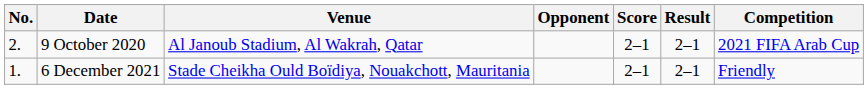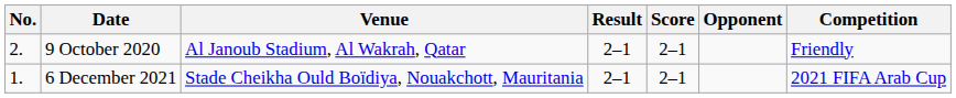 <table class="wikitable" style="font-size:100%;">
 <tr>
 <th>No.</th>
 <th>Date</th>
 <th>Venue</th>
+<th>Result</th>
+<th>Score</th>
 <th>Opponent</th>
-<th>Score</th>
-<th>Result</th>
 <th>Competition</th>
 </tr>
 <tr>
 <td>2.</td>
 <td>9 October 2020</td>
 <td><a href='#'>Al Janoub Stadium</a>, <a href='#'>Al Wakrah</a>, <a href='#'>Qatar</a></td>
+<td align="center">2–1</td>
+<td align=center>2–1</td>
 <td></td>
-<td align=center>2–1</td>
-<td align="center">2–1</td>
-<td><a href='#'>2021 FIFA Arab Cup</a></td>
+<td><a href='#'>Friendly</a></td>
 </tr>
 <tr>
 <td>1.</td>
 <td>6 December 2021</td>
 <td><a href='#'>Stade Cheikha Ould Boïdiya</a>, <a href='#'>Nouakchott</a>, <a href='#'>Mauritania</a></td>
+<td align="center">2–1</td>
+<td align=center>2–1</td>
 <td></td>
-<td align=center>2–1</td>
-<td align="center">2–1</td>
-<td><a href='#'>Friendly</a></td>
+<td><a href='#'>2021 FIFA Arab Cup</a></td>
 </tr>
 </table>
